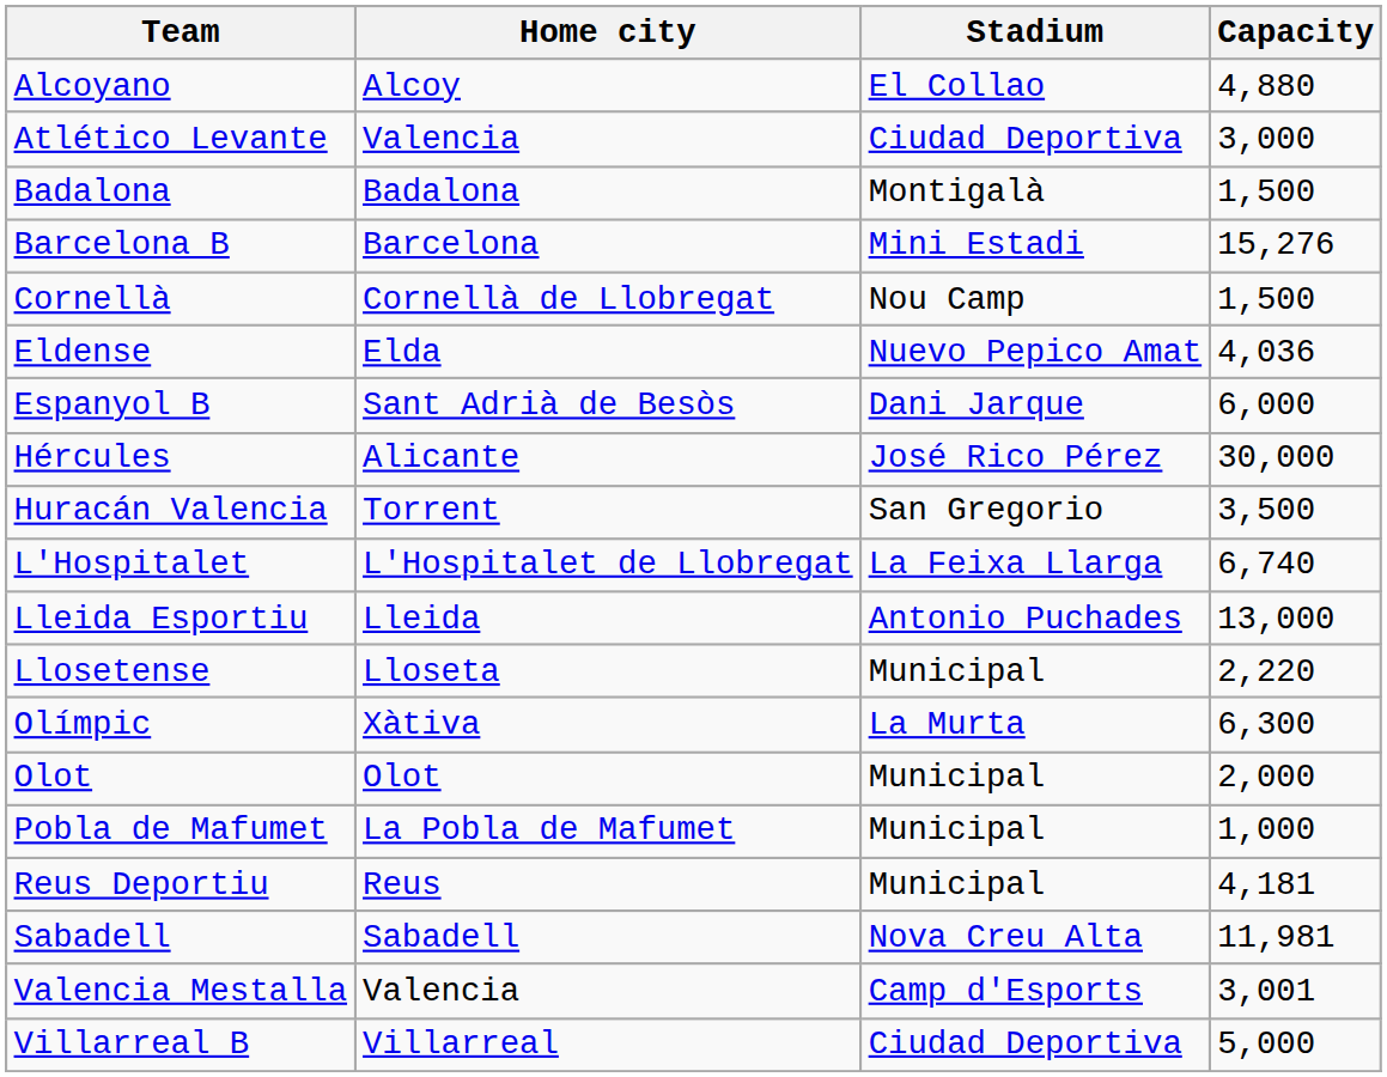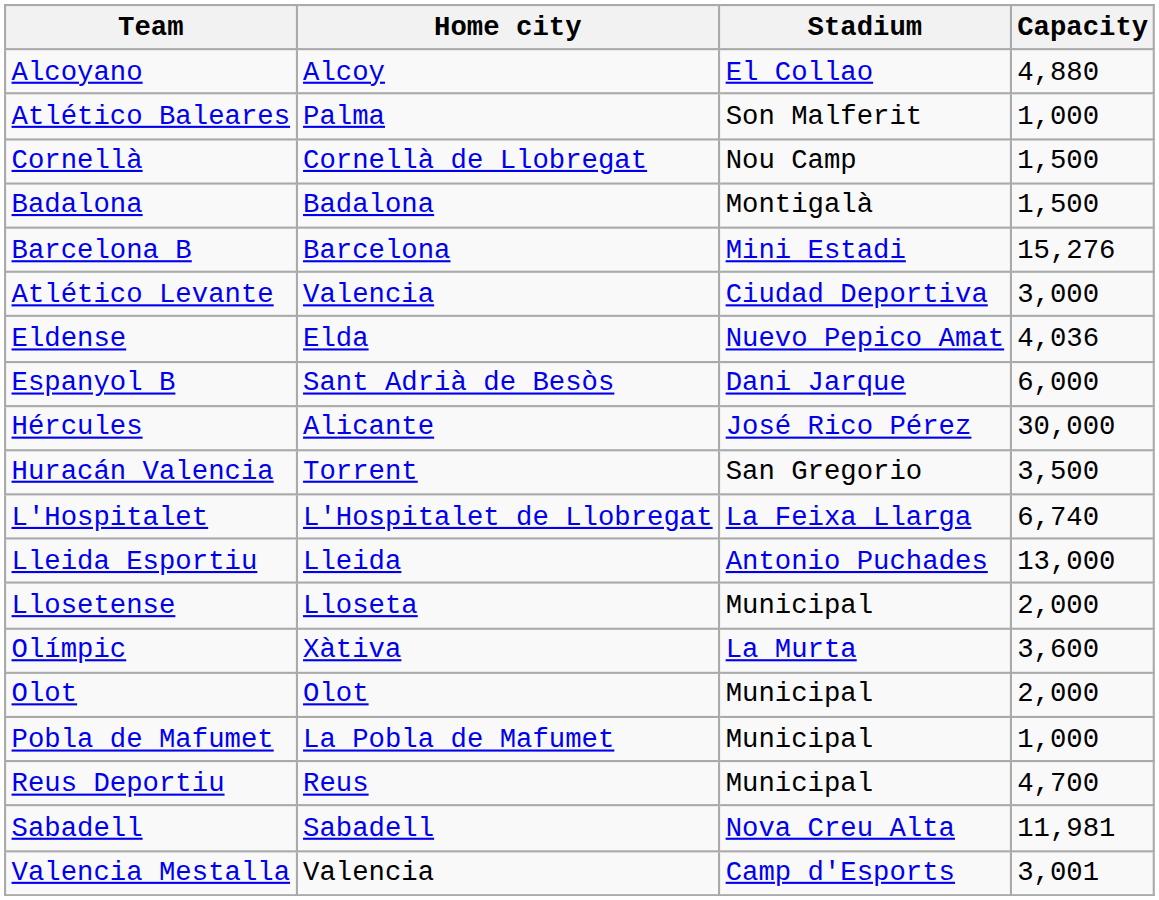 <table class="wikitable sortable">
 <tr>
 <th>Team</th>
 <th>Home city</th>
 <th>Stadium</th>
 <th>Capacity</th>
 </tr>
 <tr>
 <td><a href='#'>Alcoyano</a></td>
 <td><a href='#'>Alcoy</a></td>
 <td><a href='#'>El Collao</a></td>
 <td>4,880</td>
 </tr>
 <tr>
-<td><a href='#'>Atlético Levante</a></td>
-<td><a href='#'>Valencia</a></td>
-<td><a href='#'>Ciudad Deportiva</a></td>
-<td>3,000</td>
+<td><a href='#'>Atlético Baleares</a></td>
+<td><a href='#'>Palma</a></td>
+<td>Son Malferit</td>
+<td>1,000</td>
+</tr>
+<tr>
+<td><a href='#'>Cornellà</a></td>
+<td><a href='#'>Cornellà de Llobregat</a></td>
+<td>Nou Camp</td>
+<td>1,500</td>
 </tr>
 <tr>
 <td><a href='#'>Badalona</a></td>
 <td><a href='#'>Badalona</a></td>
 <td>Montigalà</td>
 <td>1,500</td>
 </tr>
 <tr>
 <td><a href='#'>Barcelona B</a></td>
 <td><a href='#'>Barcelona</a></td>
 <td><a href='#'>Mini Estadi</a></td>
 <td>15,276</td>
 </tr>
 <tr>
-<td><a href='#'>Cornellà</a></td>
-<td><a href='#'>Cornellà de Llobregat</a></td>
-<td>Nou Camp</td>
-<td>1,500</td>
+<td><a href='#'>Atlético Levante</a></td>
+<td><a href='#'>Valencia</a></td>
+<td><a href='#'>Ciudad Deportiva</a></td>
+<td>3,000</td>
 </tr>
 <tr>
 <td><a href='#'>Eldense</a></td>
 <td><a href='#'>Elda</a></td>
 <td><a href='#'>Nuevo Pepico Amat</a></td>
 <td>4,036</td>
 </tr>
 <tr>
 <td><a href='#'>Espanyol B</a></td>
 <td><a href='#'>Sant Adrià de Besòs</a></td>
 <td><a href='#'>Dani Jarque</a></td>
 <td>6,000</td>
 </tr>
 <tr>
 <td><a href='#'>Hércules</a></td>
 <td><a href='#'>Alicante</a></td>
 <td><a href='#'>José Rico Pérez</a></td>
 <td>30,000</td>
 </tr>
 <tr>
 <td><a href='#'>Huracán Valencia</a></td>
 <td><a href='#'>Torrent</a></td>
 <td>San Gregorio</td>
 <td>3,500</td>
 </tr>
 <tr>
 <td><a href='#'>L'Hospitalet</a></td>
 <td><a href='#'>L'Hospitalet de Llobregat</a></td>
 <td><a href='#'>La Feixa Llarga</a></td>
 <td>6,740</td>
 </tr>
 <tr>
 <td><a href='#'>Lleida Esportiu</a></td>
 <td><a href='#'>Lleida</a></td>
 <td><a href='#'>Antonio Puchades</a></td>
 <td>13,000</td>
 </tr>
 <tr>
 <td><a href='#'>Llosetense</a></td>
 <td><a href='#'>Lloseta</a></td>
 <td>Municipal</td>
-<td>2,220</td>
+<td>2,000</td>
 </tr>
 <tr>
 <td><a href='#'>Olímpic</a></td>
 <td><a href='#'>Xàtiva</a></td>
 <td><a href='#'>La Murta</a></td>
-<td>6,300</td>
+<td>3,600</td>
 </tr>
 <tr>
 <td><a href='#'>Olot</a></td>
 <td><a href='#'>Olot</a></td>
 <td>Municipal</td>
 <td>2,000</td>
 </tr>
 <tr>
 <td><a href='#'>Pobla de Mafumet</a></td>
 <td><a href='#'>La Pobla de Mafumet</a></td>
 <td>Municipal</td>
 <td>1,000</td>
 </tr>
 <tr>
 <td><a href='#'>Reus Deportiu</a></td>
 <td><a href='#'>Reus</a></td>
 <td>Municipal</td>
-<td>4,181</td>
+<td>4,700</td>
 </tr>
 <tr>
 <td><a href='#'>Sabadell</a></td>
 <td><a href='#'>Sabadell</a></td>
 <td><a href='#'>Nova Creu Alta</a></td>
 <td>11,981</td>
 </tr>
 <tr>
 <td><a href='#'>Valencia Mestalla</a></td>
 <td>Valencia</td>
 <td><a href='#'>Camp d'Esports</a></td>
 <td>3,001</td>
 </tr>
 <tr>
-<td><a href='#'>Villarreal B</a></td>
-<td><a href='#'>Villarreal</a></td>
-<td><a href='#'>Ciudad Deportiva</a></td>
-<td>5,000</td>
-</tr>
-<tr>
 </tr>
 </table>
